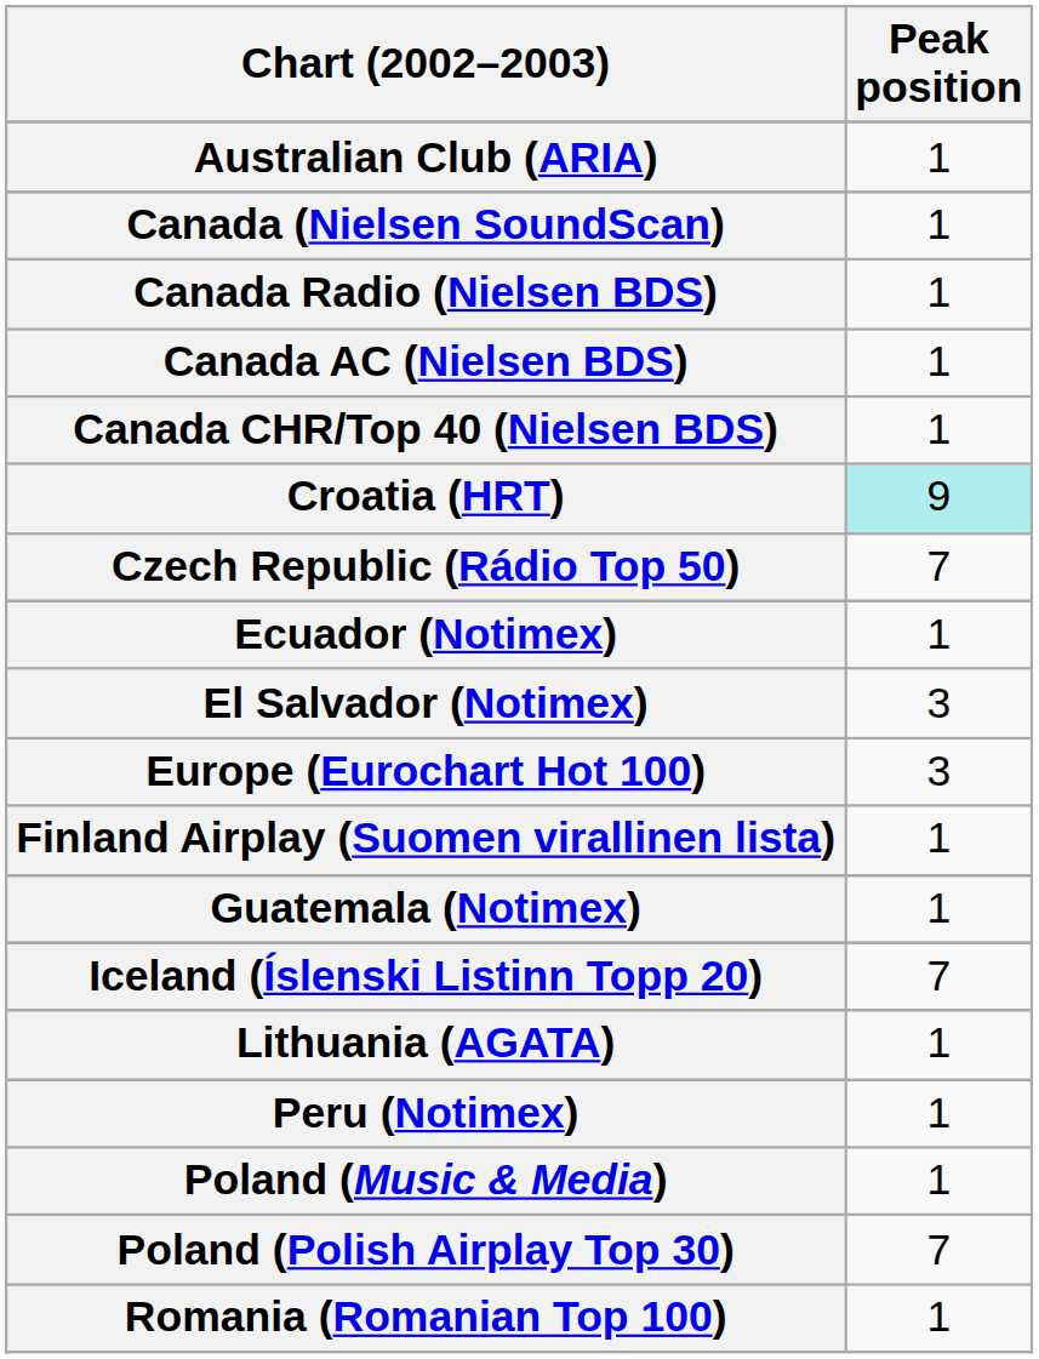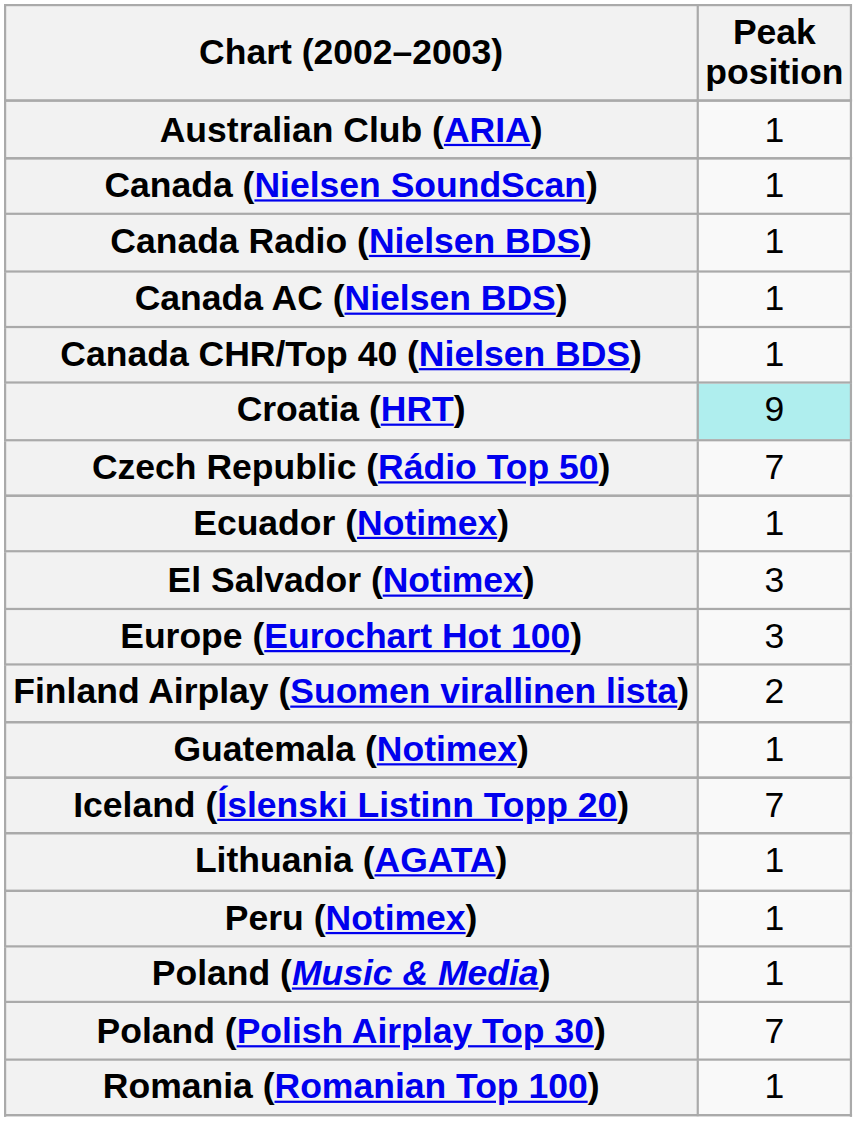 <table class="wikitable sortable plainrowheaders" style="text-align:center">
 <tr>
 <th scope="col">Chart (2002–2003)</th>
 <th scope="col">Peak<br>position</th>
 </tr>
 <tr>
 </tr>
 <tr>
 <th scope="row">Australian Club (<a href='#'>ARIA</a>)</th>
 <td>1</td>
 </tr>
 <tr>
 </tr>
 <tr>
 </tr>
 <tr>
 </tr>
 <tr>
 <th scope="row">Canada (<a href='#'>Nielsen SoundScan</a>)</th>
 <td>1</td>
 </tr>
 <tr>
 <th scope="row">Canada Radio (<a href='#'>Nielsen BDS</a>)</th>
 <td>1</td>
 </tr>
 <tr>
 <th scope="row">Canada AC (<a href='#'>Nielsen BDS</a>)</th>
 <td>1</td>
 </tr>
 <tr>
 <th scope="row">Canada CHR/Top 40 (<a href='#'>Nielsen BDS</a>)</th>
 <td>1</td>
 </tr>
 <tr>
 <th scope="row">Croatia (<a href='#'>HRT</a>)</th>
 <td style="background: paleturquoise;">9</td>
 </tr>
 <tr>
 <th scope="row">Czech Republic (<a href='#'>Rádio Top 50</a>)</th>
 <td>7</td>
 </tr>
 <tr>
 </tr>
 <tr>
 <th scope="row">Ecuador (<a href='#'>Notimex</a>)</th>
 <td>1</td>
 </tr>
 <tr>
 <th scope="row">El Salvador (<a href='#'>Notimex</a>)</th>
 <td>3</td>
 </tr>
 <tr>
 <th scope="row">Europe (<a href='#'>Eurochart Hot 100</a>)</th>
 <td>3</td>
 </tr>
 <tr>
 <th scope="row">Finland Airplay (<a href='#'>Suomen virallinen lista</a>)</th>
-<td>1</td>
+<td>2</td>
 </tr>
 <tr>
 </tr>
 <tr>
 </tr>
 <tr>
 <th scope="row">Guatemala (<a href='#'>Notimex</a>)</th>
 <td>1</td>
 </tr>
 <tr>
 </tr>
 <tr>
 </tr>
 <tr>
 <th scope="row">Iceland (<a href='#'>Íslenski Listinn Topp 20</a>)</th>
 <td>7</td>
 </tr>
 <tr>
 </tr>
 <tr>
 </tr>
 <tr>
 <th scope="row">Lithuania (<a href='#'>AGATA</a>)</th>
 <td>1</td>
 </tr>
 <tr>
 </tr>
 <tr>
 </tr>
 <tr>
 </tr>
 <tr>
 </tr>
 <tr>
 <th scope="row">Peru (<a href='#'>Notimex</a>)</th>
 <td>1</td>
 </tr>
 <tr>
 <th scope="row">Poland (<em><a href='#'>Music & Media</a></em>)</th>
 <td>1</td>
 </tr>
 <tr>
 <th scope="row">Poland (<a href='#'>Polish Airplay Top 30</a>)</th>
 <td>7</td>
 </tr>
 <tr>
 <th scope="row">Romania (<a href='#'>Romanian Top 100</a>)</th>
 <td>1</td>
 </tr>
 <tr>
 </tr>
 <tr>
 </tr>
 <tr>
 </tr>
 <tr>
 </tr>
 <tr>
 </tr>
 <tr>
 </tr>
 <tr>
 </tr>
 <tr>
 </tr>
 <tr>
 </tr>
 <tr>
 </tr>
 <tr>
 </tr>
 </table>
